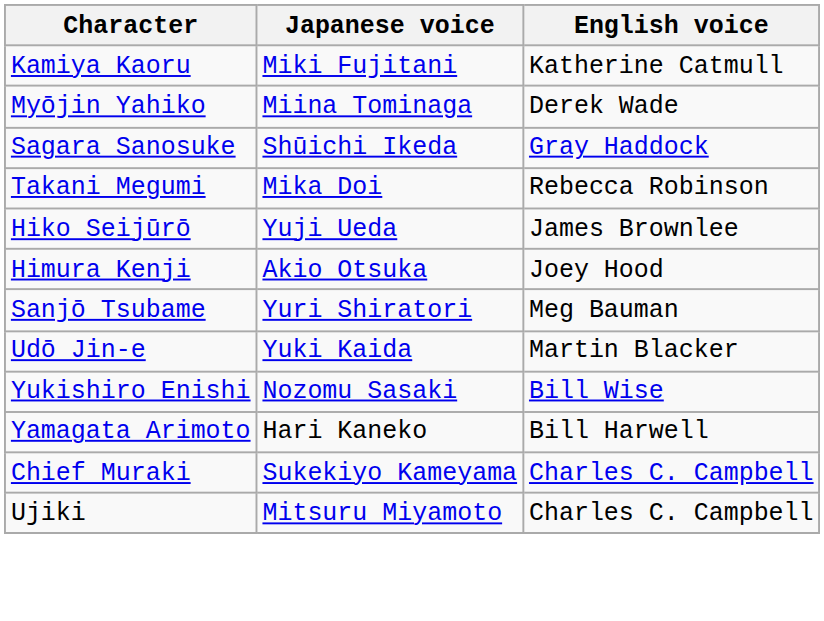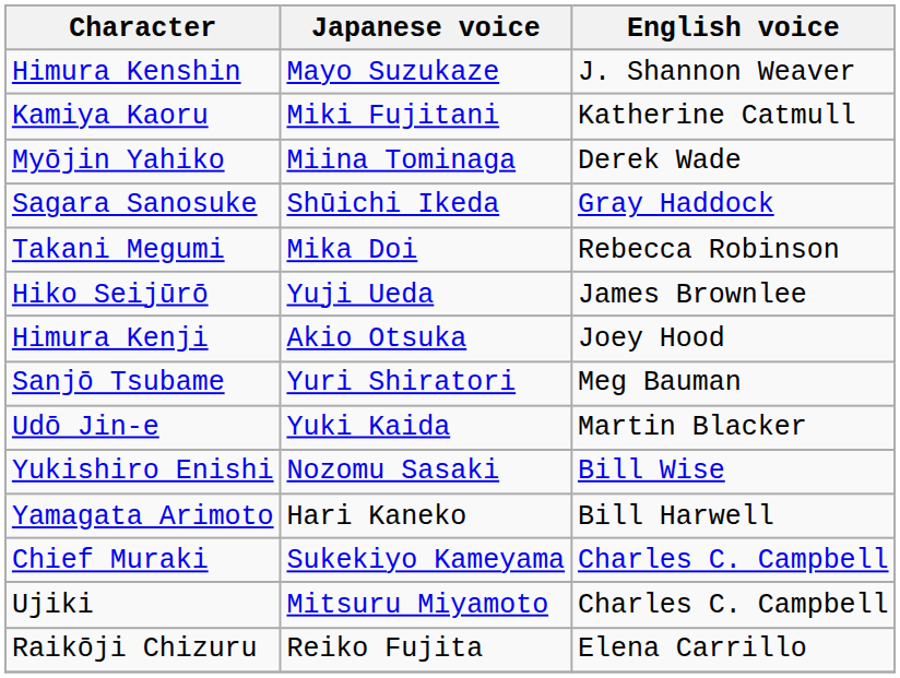 <table class="wikitable">
 <tr>
 <th>Character</th>
 <th>Japanese voice</th>
 <th>English voice</th>
+</tr>
+<tr>
+<td><a href='#'>Himura Kenshin</a></td>
+<td><a href='#'>Mayo Suzukaze</a></td>
+<td>J. Shannon Weaver</td>
 </tr>
 <tr>
 <td><a href='#'>Kamiya Kaoru</a></td>
 <td><a href='#'>Miki Fujitani</a></td>
 <td>Katherine Catmull</td>
 </tr>
 <tr>
 <td><a href='#'>Myōjin Yahiko</a></td>
 <td><a href='#'>Miina Tominaga</a></td>
 <td>Derek Wade</td>
 </tr>
 <tr>
 <td><a href='#'>Sagara Sanosuke</a></td>
 <td><a href='#'>Shūichi Ikeda</a></td>
 <td><a href='#'>Gray Haddock</a></td>
 </tr>
 <tr>
 <td><a href='#'>Takani Megumi</a></td>
 <td><a href='#'>Mika Doi</a></td>
 <td>Rebecca Robinson</td>
 </tr>
 <tr>
 <td><a href='#'>Hiko Seijūrō</a></td>
 <td><a href='#'>Yuji Ueda</a></td>
 <td>James Brownlee</td>
 </tr>
 <tr>
 <td><a href='#'>Himura Kenji</a></td>
 <td><a href='#'>Akio Otsuka</a></td>
 <td>Joey Hood</td>
 </tr>
 <tr>
 <td><a href='#'>Sanjō Tsubame</a></td>
 <td><a href='#'>Yuri Shiratori</a></td>
 <td>Meg Bauman</td>
 </tr>
 <tr>
 <td><a href='#'>Udō Jin-e</a></td>
 <td><a href='#'>Yuki Kaida</a></td>
 <td>Martin Blacker</td>
 </tr>
 <tr>
 <td><a href='#'>Yukishiro Enishi</a></td>
 <td><a href='#'>Nozomu Sasaki</a></td>
 <td><a href='#'>Bill Wise</a></td>
 </tr>
 <tr>
 <td><a href='#'>Yamagata Arimoto</a></td>
 <td>Hari Kaneko</td>
 <td>Bill Harwell</td>
 </tr>
 <tr>
 <td><a href='#'>Chief Muraki</a></td>
 <td><a href='#'>Sukekiyo Kameyama</a></td>
 <td><a href='#'>Charles C. Campbell</a></td>
 </tr>
 <tr>
 <td>Ujiki</td>
 <td><a href='#'>Mitsuru Miyamoto</a></td>
 <td>Charles C. Campbell</td>
 </tr>
 <tr>
+<td>Raikōji Chizuru</td>
+<td>Reiko Fujita</td>
+<td>Elena Carrillo</td>
+</tr>
+<tr>
 </tr>
 </table>
